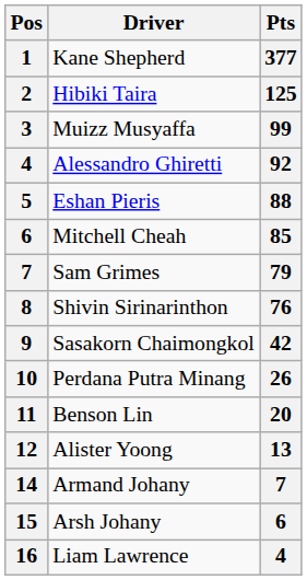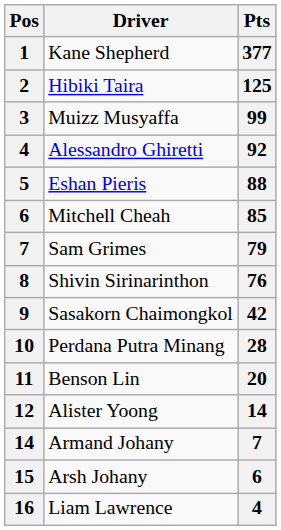 <table class="wikitable" style="font-size: 85%">
 <tr>
 <th>Pos</th>
 <th>Driver</th>
 <th>Pts</th>
 </tr>
 <tr>
 <th>1</th>
 <td> Kane Shepherd</td>
 <th>377</th>
 </tr>
 <tr>
 <th>2</th>
 <td> <a href='#'>Hibiki Taira</a></td>
 <th>125</th>
 </tr>
 <tr>
 <th>3</th>
 <td> Muizz Musyaffa</td>
 <th>99</th>
 </tr>
 <tr>
 <th>4</th>
 <td> <a href='#'>Alessandro Ghiretti</a></td>
 <th>92</th>
 </tr>
 <tr>
 <th>5</th>
 <td> <a href='#'>Eshan Pieris</a></td>
 <th>88</th>
 </tr>
 <tr>
 <th>6</th>
 <td> Mitchell Cheah</td>
 <th>85</th>
 </tr>
 <tr>
 <th>7</th>
 <td> Sam Grimes</td>
 <th>79</th>
 </tr>
 <tr>
 <th>8</th>
 <td> Shivin Sirinarinthon</td>
 <th>76</th>
 </tr>
 <tr>
 <th>9</th>
 <td> Sasakorn Chaimongkol</td>
 <th>42</th>
 </tr>
 <tr>
 <th>10</th>
 <td> Perdana Putra Minang</td>
-<th>26</th>
+<th>28</th>
 </tr>
 <tr>
 <th>11</th>
 <td> Benson Lin</td>
 <th>20</th>
 </tr>
 <tr>
 <th>12</th>
 <td> Alister Yoong</td>
-<th>13</th>
+<th>14</th>
 </tr>
 <tr>
 <th>14</th>
 <td> Armand Johany</td>
 <th>7</th>
 </tr>
 <tr>
 <th>15</th>
 <td> Arsh Johany</td>
 <th>6</th>
 </tr>
 <tr>
 <th>16</th>
 <td> Liam Lawrence</td>
 <th>4</th>
 </tr>
 </table>
